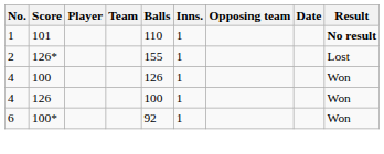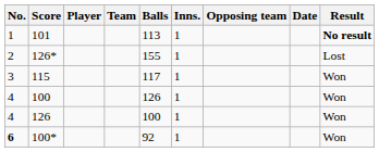 <table class="wikitable sortable" style="font-size:95%">
 <tr>
 <th>No.</th>
 <th>Score</th>
 <th>Player</th>
 <th>Team</th>
 <th>Balls</th>
 <th>Inns.</th>
 <th>Opposing team</th>
 <th>Date</th>
 <th>Result</th>
 </tr>
 <tr>
 <td>1</td>
 <td> 101</td>
 <td></td>
 <td></td>
-<td>110</td>
+<td>113</td>
 <td>1</td>
 <td></td>
 <td></td>
 <td><strong>No result</strong></td>
 </tr>
 <tr>
 <td>2</td>
 <td> 126*</td>
 <td></td>
 <td></td>
 <td>155</td>
 <td>1</td>
 <td></td>
 <td></td>
 <td>Lost</td>
+</tr>
+<tr>
+<td>3</td>
+<td> 115</td>
+<td></td>
+<td></td>
+<td>117</td>
+<td>1</td>
+<td></td>
+<td></td>
+<td>Won</td>
 </tr>
 <tr>
 <td>4</td>
 <td> 100</td>
 <td></td>
 <td></td>
 <td>126</td>
 <td>1</td>
 <td></td>
 <td></td>
 <td>Won</td>
 </tr>
 <tr>
 <td>4</td>
 <td> 126</td>
 <td></td>
 <td></td>
 <td>100</td>
 <td>1</td>
 <td></td>
 <td></td>
 <td>Won</td>
 </tr>
 <tr>
-<td>6</td>
+<td><strong>6</strong></td>
 <td> 100*</td>
 <td></td>
 <td></td>
 <td>92</td>
 <td>1</td>
 <td></td>
 <td></td>
 <td>Won</td>
 </tr>
 </table>
